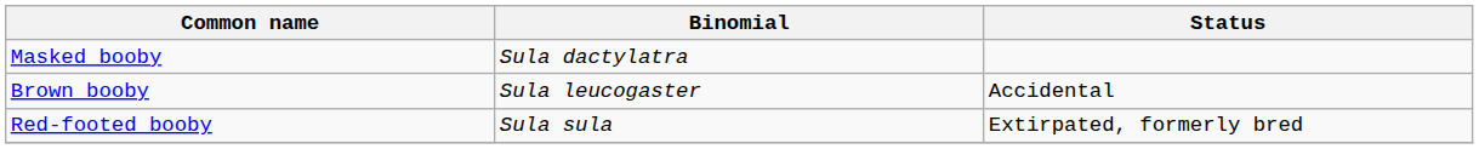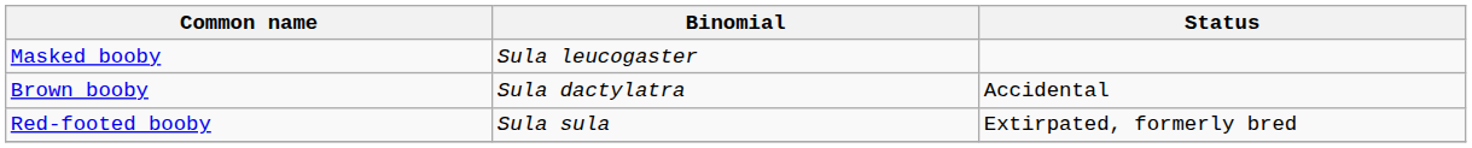 <table width=72% class="wikitable">
 <tr>
 <th width=24%>Common name</th>
 <th width=24%>Binomial</th>
 <th width=24%>Status</th>
 </tr>
 <tr>
 <td><a href='#'>Masked booby</a></td>
-<td><em>Sula dactylatra</em></td>
+<td><em>Sula leucogaster</em></td>
 <td></td>
 </tr>
 <tr>
 <td><a href='#'>Brown booby</a></td>
-<td><em>Sula leucogaster</em></td>
+<td><em>Sula dactylatra</em></td>
 <td>Accidental</td>
 </tr>
 <tr>
 <td><a href='#'>Red-footed booby</a></td>
 <td><em>Sula sula</em></td>
 <td>Extirpated, formerly bred</td>
 </tr>
 <tr>
 </tr>
 </table>
